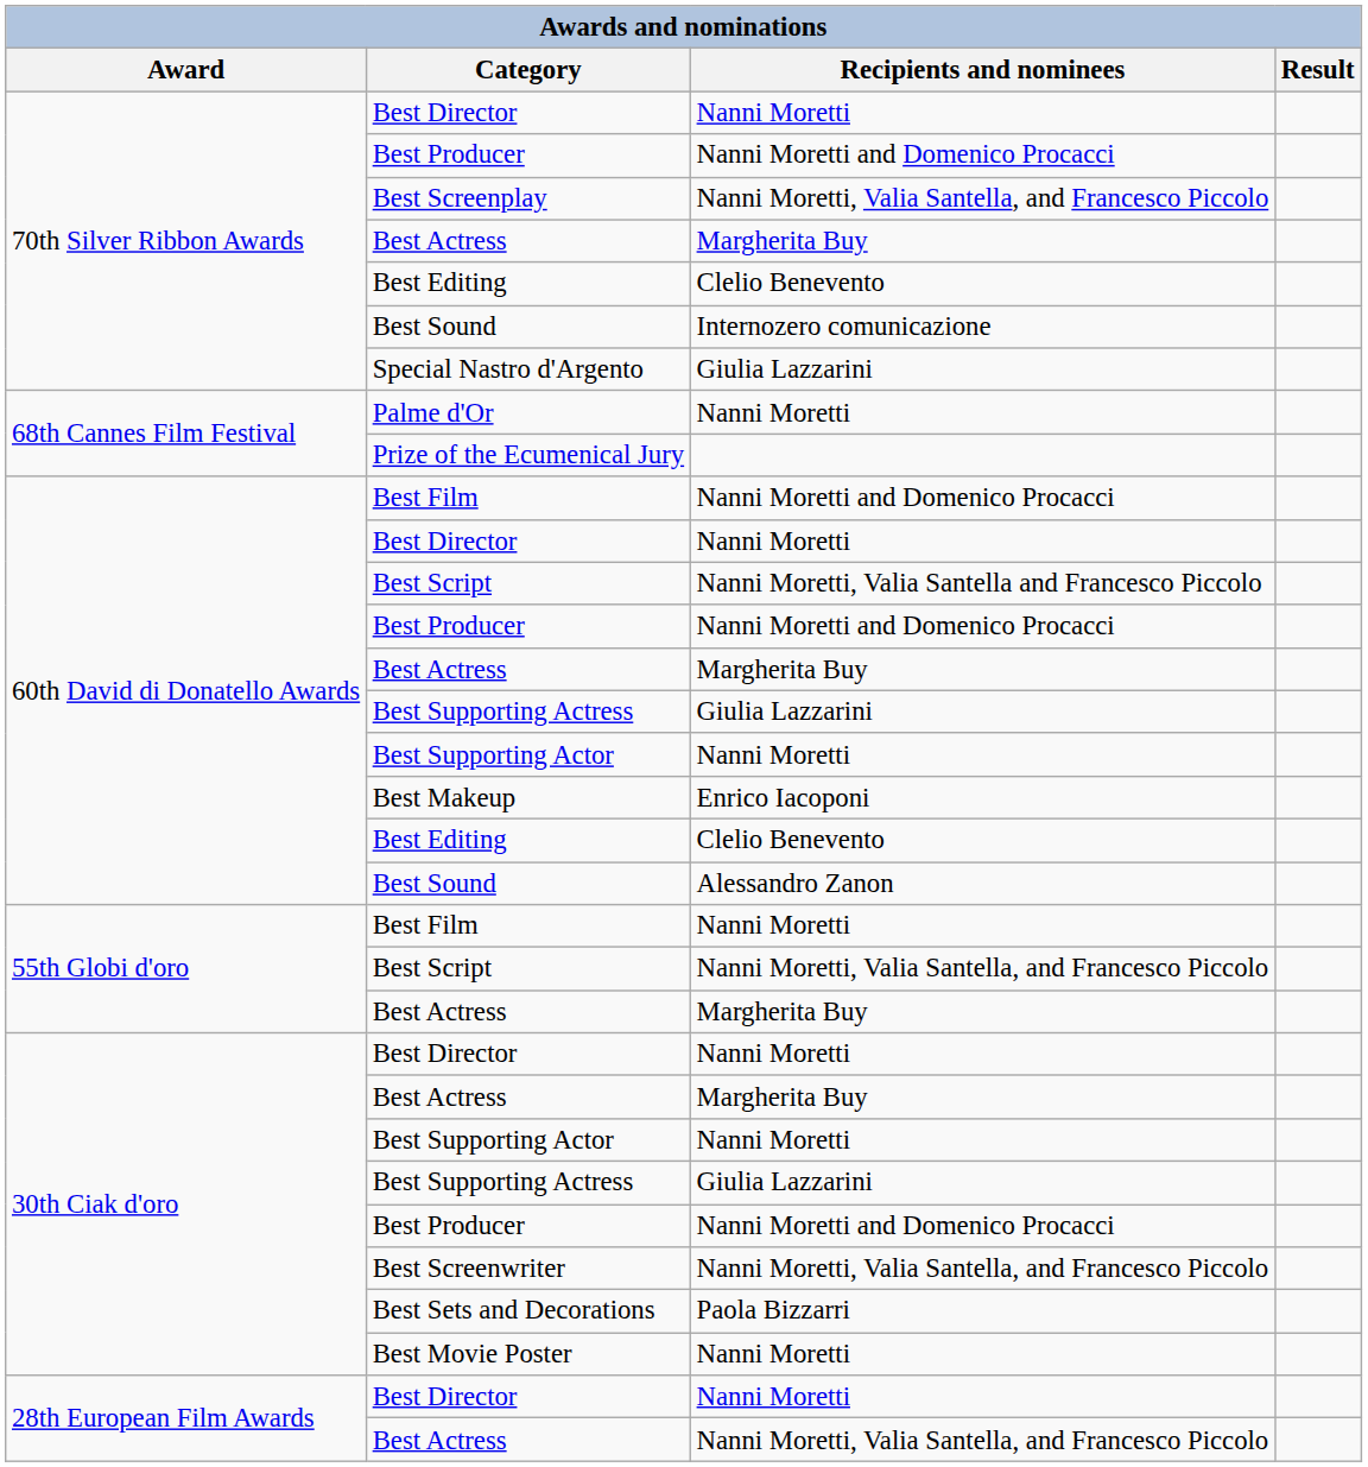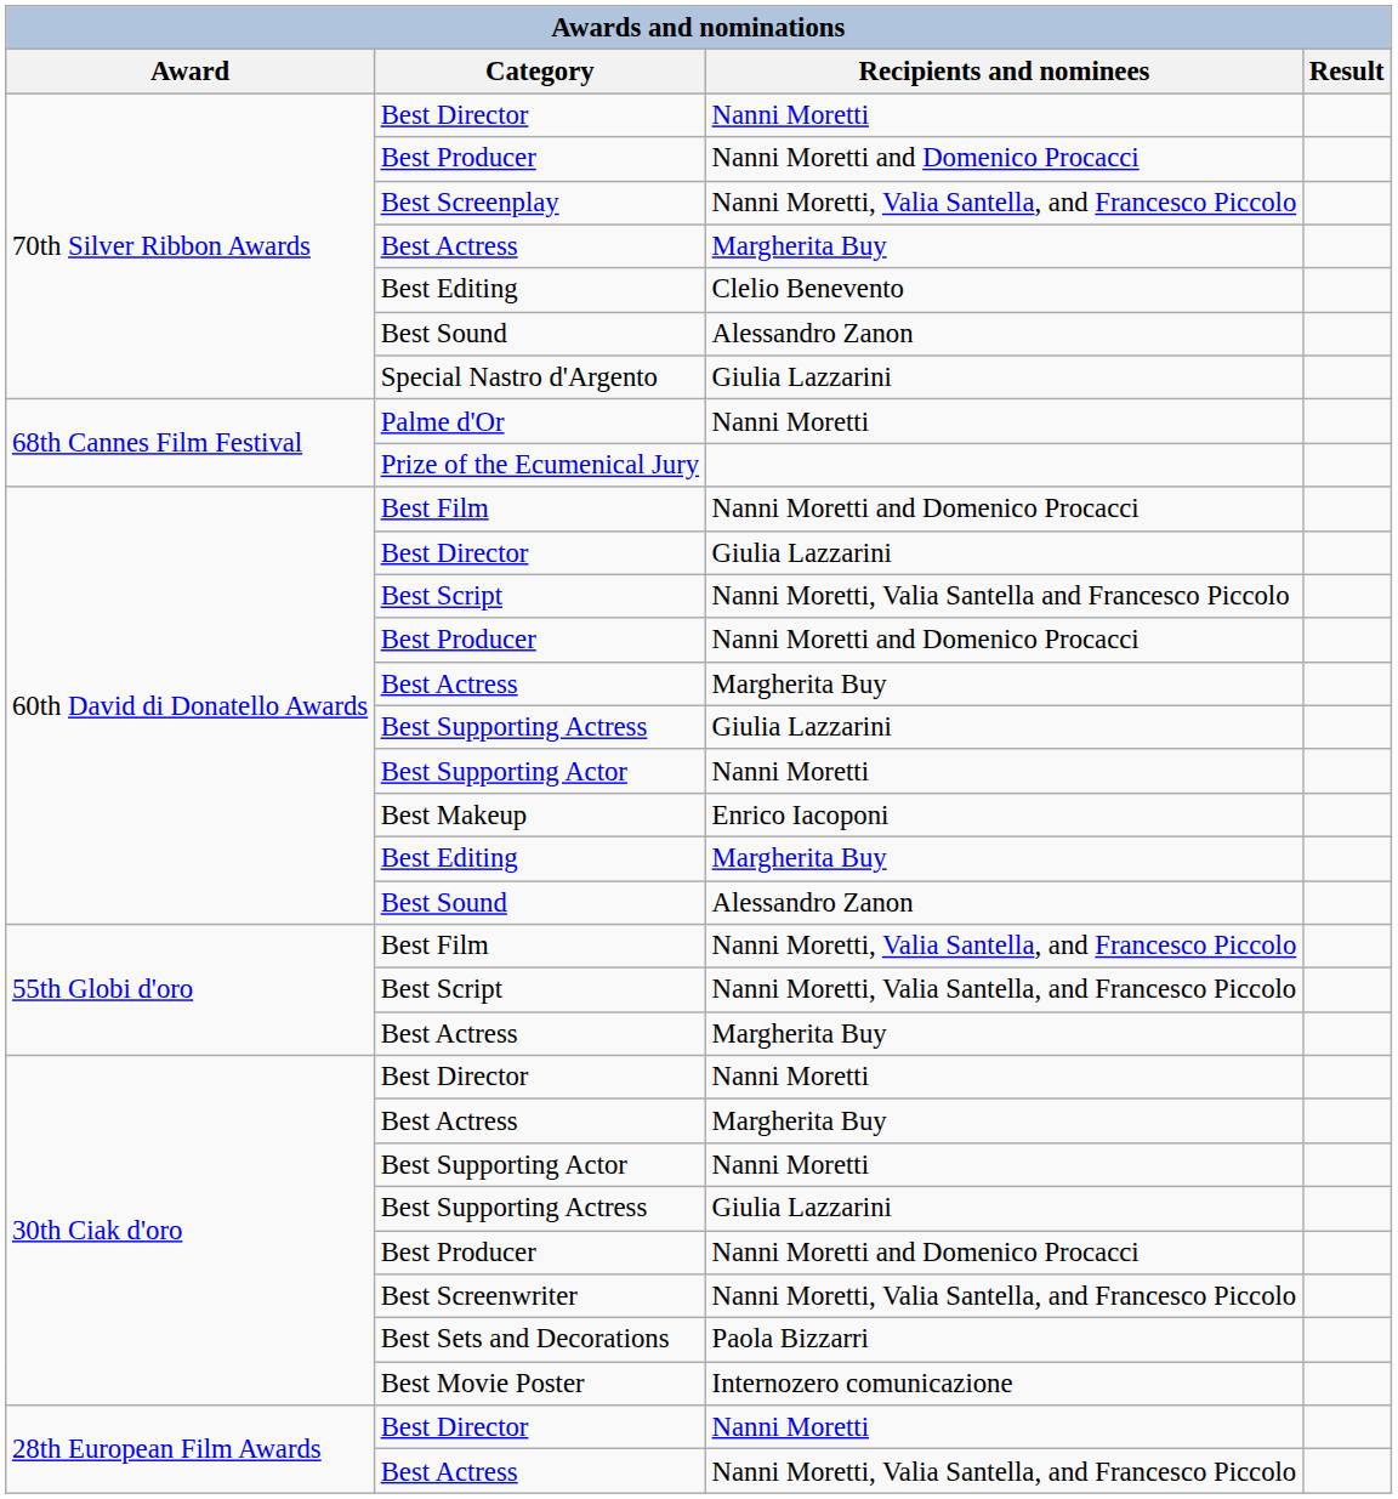 <table class="wikitable sortable">
 <tr>
 <th colspan="5" style="background: LightSteelBlue;">Awards and nominations</th>
 </tr>
 <tr style="background:#ccc; text-align:center;">
 <th>Award</th>
 <th>Category</th>
 <th>Recipients and nominees</th>
 <th>Result</th>
 </tr>
 <tr>
 <td rowspan="7">70th <a href='#'>Silver Ribbon Awards</a></td>
 <td><a href='#'>Best Director</a></td>
 <td><a href='#'>Nanni Moretti</a></td>
 <td></td>
 </tr>
 <tr>
 <td><a href='#'>Best Producer</a></td>
 <td>Nanni Moretti and <a href='#'>Domenico Procacci</a></td>
 <td></td>
 </tr>
 <tr>
 <td><a href='#'>Best Screenplay</a></td>
 <td>Nanni Moretti, <a href='#'>Valia Santella</a>, and <a href='#'>Francesco Piccolo</a></td>
 <td></td>
 </tr>
 <tr>
 <td><a href='#'>Best Actress</a></td>
 <td><a href='#'>Margherita Buy</a></td>
 <td></td>
 </tr>
 <tr>
 <td>Best Editing</td>
 <td>Clelio Benevento</td>
 <td></td>
 </tr>
 <tr>
 <td>Best Sound</td>
-<td>Internozero comunicazione</td>
+<td>Alessandro Zanon</td>
 <td></td>
 </tr>
 <tr>
 <td>Special Nastro d'Argento</td>
 <td>Giulia Lazzarini</td>
 <td></td>
 </tr>
 <tr>
 <td rowspan="2"><a href='#'>68th Cannes Film Festival</a></td>
 <td><a href='#'>Palme d'Or</a></td>
 <td>Nanni Moretti</td>
 <td></td>
 </tr>
 <tr>
 <td><a href='#'>Prize of the Ecumenical Jury</a></td>
 <td></td>
 <td></td>
 </tr>
 <tr>
 <td rowspan="10">60th <a href='#'>David di Donatello Awards</a></td>
 <td><a href='#'>Best Film</a></td>
 <td>Nanni Moretti and Domenico Procacci</td>
 <td></td>
 </tr>
 <tr>
 <td><a href='#'>Best Director</a></td>
-<td>Nanni Moretti</td>
+<td>Giulia Lazzarini</td>
 <td></td>
 </tr>
 <tr>
 <td><a href='#'>Best Script</a></td>
 <td>Nanni Moretti, Valia Santella and Francesco Piccolo</td>
 <td></td>
 </tr>
 <tr>
 <td><a href='#'>Best Producer</a></td>
 <td>Nanni Moretti and Domenico Procacci</td>
 <td></td>
 </tr>
 <tr>
 <td><a href='#'>Best Actress</a></td>
 <td>Margherita Buy</td>
 <td></td>
 </tr>
 <tr>
 <td><a href='#'>Best Supporting Actress</a></td>
 <td>Giulia Lazzarini</td>
 <td></td>
 </tr>
 <tr>
 <td><a href='#'>Best Supporting Actor</a></td>
 <td>Nanni Moretti</td>
 <td></td>
 </tr>
 <tr>
 <td>Best Makeup</td>
 <td>Enrico Iacoponi</td>
 <td></td>
 </tr>
 <tr>
 <td><a href='#'>Best Editing</a></td>
-<td>Clelio Benevento</td>
+<td><a href='#'>Margherita Buy</a></td>
 <td></td>
 </tr>
 <tr>
 <td><a href='#'>Best Sound</a></td>
 <td>Alessandro Zanon</td>
 <td></td>
 </tr>
 <tr>
 <td rowspan="3"><a href='#'>55th Globi d'oro</a></td>
 <td>Best Film</td>
-<td>Nanni Moretti</td>
+<td>Nanni Moretti, <a href='#'>Valia Santella</a>, and <a href='#'>Francesco Piccolo</a></td>
 <td></td>
 </tr>
 <tr>
 <td>Best Script</td>
 <td>Nanni Moretti, Valia Santella, and Francesco Piccolo</td>
 <td></td>
 </tr>
 <tr>
 <td>Best Actress</td>
 <td>Margherita Buy</td>
 <td></td>
 </tr>
 <tr>
 <td rowspan="8"><a href='#'>30th Ciak d'oro</a></td>
 <td>Best Director</td>
 <td>Nanni Moretti</td>
 <td></td>
 </tr>
 <tr>
 <td>Best Actress</td>
 <td>Margherita Buy</td>
 <td></td>
 </tr>
 <tr>
 <td>Best Supporting Actor</td>
 <td>Nanni Moretti</td>
 <td></td>
 </tr>
 <tr>
 <td>Best Supporting Actress</td>
 <td>Giulia Lazzarini</td>
 <td></td>
 </tr>
 <tr>
 <td>Best Producer</td>
 <td>Nanni Moretti and Domenico Procacci</td>
 <td></td>
 </tr>
 <tr>
 <td>Best Screenwriter</td>
 <td>Nanni Moretti, Valia Santella, and Francesco Piccolo</td>
 <td></td>
 </tr>
 <tr>
 <td>Best Sets and Decorations</td>
 <td>Paola Bizzarri</td>
 <td></td>
 </tr>
 <tr>
 <td>Best Movie Poster</td>
-<td>Nanni Moretti</td>
+<td>Internozero comunicazione</td>
 <td></td>
 </tr>
 <tr>
 <td rowspan="2"><a href='#'>28th European Film Awards</a></td>
 <td><a href='#'>Best Director</a></td>
 <td><a href='#'>Nanni Moretti</a></td>
 <td></td>
 </tr>
 <tr>
 <td><a href='#'>Best Actress</a></td>
 <td>Nanni Moretti, Valia Santella, and Francesco Piccolo</td>
 <td></td>
 </tr>
 </table>
